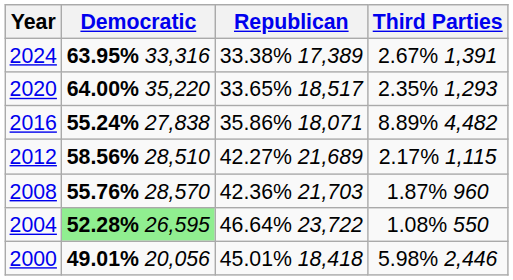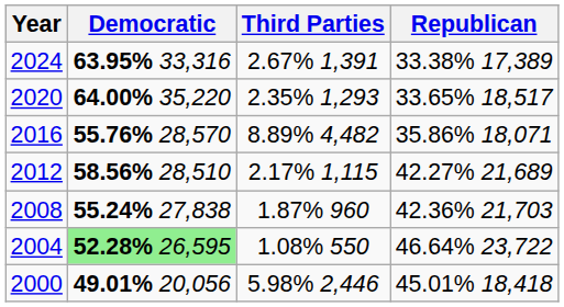 <table class="wikitable"  style="float:right; margin:1em; font-size:95%;">
 <tr style="background:lightgrey;">
 <th>Year</th>
 <th><a href='#'>Democratic</a></th>
+<th><a href='#'>Third Parties</a></th>
 <th><a href='#'>Republican</a></th>
-<th><a href='#'>Third Parties</a></th>
 </tr>
 <tr>
 <td align="center" ><a href='#'>2024</a></td>
 <td align="center" ><strong>63.95%</strong> <em>33,316</em></td>
+<td align="center" >2.67% <em>1,391</em></td>
 <td align="center" >33.38% <em>17,389</em></td>
-<td align="center" >2.67% <em>1,391</em></td>
 </tr>
 <tr>
 <td align="center" ><a href='#'>2020</a></td>
 <td align="center" ><strong>64.00%</strong> <em>35,220</em></td>
+<td align="center" >2.35% <em>1,293</em></td>
 <td align="center" >33.65% <em>18,517</em></td>
-<td align="center" >2.35% <em>1,293</em></td>
 </tr>
 <tr>
 <td align="center" ><a href='#'>2016</a></td>
-<td align="center" ><strong>55.24%</strong> <em>27,838</em></td>
+<td align="center" ><strong>55.76%</strong> <em>28,570</em></td>
+<td align="center" >8.89% <em>4,482</em></td>
 <td align="center" >35.86% <em>18,071</em></td>
-<td align="center" >8.89% <em>4,482</em></td>
 </tr>
 <tr>
 <td align="center" ><a href='#'>2012</a></td>
 <td align="center" ><strong>58.56%</strong> <em>28,510</em></td>
+<td align="center" >2.17% <em>1,115</em></td>
 <td align="center" >42.27% <em>21,689</em></td>
-<td align="center" >2.17% <em>1,115</em></td>
 </tr>
 <tr>
 <td align="center" ><a href='#'>2008</a></td>
-<td align="center" ><strong>55.76%</strong> <em>28,570</em></td>
+<td align="center" ><strong>55.24%</strong> <em>27,838</em></td>
+<td align="center" >1.87% <em>960</em></td>
 <td align="center" >42.36% <em>21,703</em></td>
-<td align="center" >1.87% <em>960</em></td>
 </tr>
 <tr>
 <td align="center" ><a href='#'>2004</a></td>
 <td align="center"  style="background: lightgreen;"><strong>52.28%</strong> <em>26,595</em></td>
+<td align="center" >1.08% <em>550</em></td>
 <td align="center" >46.64% <em>23,722</em></td>
-<td align="center" >1.08% <em>550</em></td>
 </tr>
 <tr>
 <td align="center" ><a href='#'>2000</a></td>
 <td align="center" ><strong>49.01%</strong> <em>20,056</em></td>
+<td align="center" >5.98% <em>2,446</em></td>
 <td align="center" >45.01% <em>18,418</em></td>
-<td align="center" >5.98% <em>2,446</em></td>
 </tr>
 </table>
